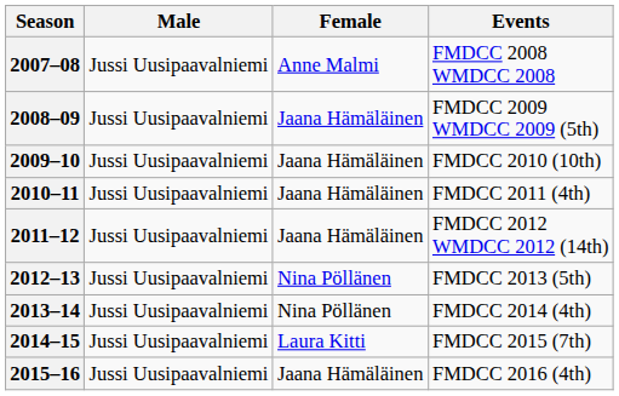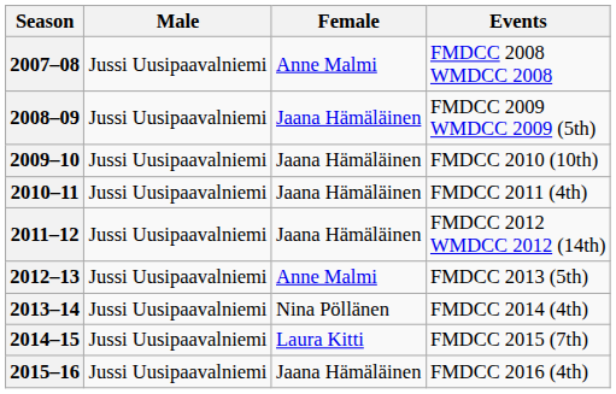 <table class="wikitable">
 <tr>
 <th scope="col">Season</th>
 <th scope="col">Male</th>
 <th scope="col">Female</th>
 <th scope="col">Events</th>
 </tr>
 <tr>
 <th scope="row">2007–08</th>
 <td>Jussi Uusipaavalniemi</td>
 <td><a href='#'>Anne Malmi</a></td>
 <td><a href='#'>FMDCC</a> 2008 <br><a href='#'>WMDCC 2008</a> </td>
 </tr>
 <tr>
 <th scope="row">2008–09</th>
 <td>Jussi Uusipaavalniemi</td>
 <td><a href='#'>Jaana Hämäläinen</a></td>
 <td>FMDCC 2009 <br><a href='#'>WMDCC 2009</a> (5th)</td>
 </tr>
 <tr>
 <th scope="row">2009–10</th>
 <td>Jussi Uusipaavalniemi</td>
 <td>Jaana Hämäläinen</td>
 <td>FMDCC 2010 (10th)</td>
 </tr>
 <tr>
 <th scope="row">2010–11</th>
 <td>Jussi Uusipaavalniemi</td>
 <td>Jaana Hämäläinen</td>
 <td>FMDCC 2011 (4th)</td>
 </tr>
 <tr>
 <th scope="row">2011–12</th>
 <td>Jussi Uusipaavalniemi</td>
 <td>Jaana Hämäläinen</td>
 <td>FMDCC 2012 <br><a href='#'>WMDCC 2012</a> (14th)</td>
 </tr>
 <tr>
 <th scope="row">2012–13</th>
 <td>Jussi Uusipaavalniemi</td>
-<td><a href='#'>Nina Pöllänen</a></td>
+<td><a href='#'>Anne Malmi</a></td>
 <td>FMDCC 2013 (5th)</td>
 </tr>
 <tr>
 <th scope="row">2013–14</th>
 <td>Jussi Uusipaavalniemi</td>
 <td>Nina Pöllänen</td>
 <td>FMDCC 2014 (4th)</td>
 </tr>
 <tr>
 <th scope="row">2014–15</th>
 <td>Jussi Uusipaavalniemi</td>
 <td><a href='#'>Laura Kitti</a></td>
 <td>FMDCC 2015 (7th)</td>
 </tr>
 <tr>
 <th scope="row">2015–16</th>
 <td>Jussi Uusipaavalniemi</td>
 <td>Jaana Hämäläinen</td>
 <td>FMDCC 2016 (4th)</td>
 </tr>
 </table>
